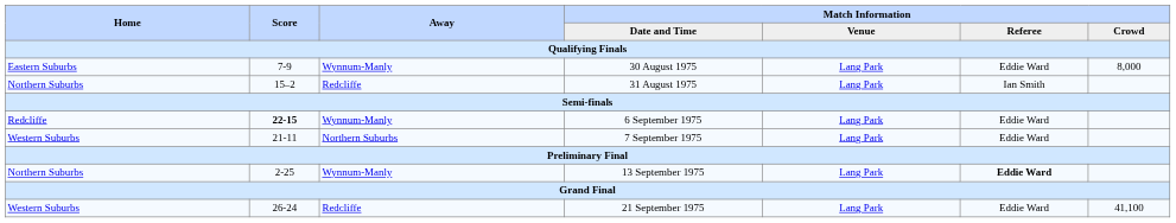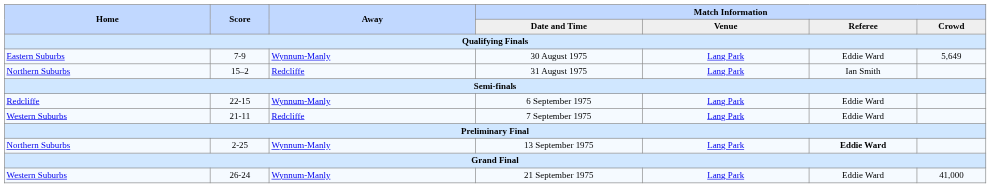 <table border=1 style="border-collapse:collapse; font-size:90%; text-align:center;" cellpadding=3 cellspacing=0 width=100%>
 <tr bgcolor=#C1D8FF>
 <th rowspan=2 width=21%>Home</th>
 <th rowspan=2 width=6%>Score</th>
 <th rowspan=2 width=21%>Away</th>
 <th colspan=6>Match Information</th>
 </tr>
 <tr bgcolor=#EFEFEF>
 <th width=17%>Date and Time</th>
 <th width=17%>Venue</th>
 <th width=11%>Referee</th>
 <th width=7%>Crowd</th>
 </tr>
 <tr bgcolor="#D0E7FF">
 <td colspan=7><strong>Qualifying Finals</strong></td>
 </tr>
 <tr bgcolor=#F5FAFF>
 <td align=left> <a href='#'>Eastern Suburbs</a></td>
 <td>7-9</td>
 <td align=left> <a href='#'>Wynnum-Manly</a></td>
 <td>30 August 1975</td>
 <td><a href='#'>Lang Park</a></td>
 <td>Eddie Ward</td>
-<td>8,000</td>
+<td>5,649</td>
 </tr>
 <tr bgcolor=#F5FAFF>
 <td align=left> <a href='#'>Northern Suburbs</a></td>
 <td>15–2</td>
 <td align=left> <a href='#'>Redcliffe</a></td>
 <td>31 August 1975</td>
 <td><a href='#'>Lang Park</a></td>
 <td>Ian Smith</td>
 <td></td>
 </tr>
 <tr bgcolor="#D0E7FF">
 <td colspan=7><strong>Semi-finals</strong></td>
 </tr>
 <tr bgcolor=#F5FAFF>
 <td align=left> <a href='#'>Redcliffe</a></td>
-<td><strong>22-15</strong></td>
+<td>22-15</td>
 <td align=left> <a href='#'>Wynnum-Manly</a></td>
 <td>6 September 1975</td>
 <td><a href='#'>Lang Park</a></td>
 <td>Eddie Ward</td>
 <td></td>
 </tr>
 <tr bgcolor=#F5FAFF>
 <td align=left> <a href='#'>Western Suburbs</a></td>
 <td>21-11</td>
-<td align=left> <a href='#'>Northern Suburbs</a></td>
+<td align=left> <a href='#'>Redcliffe</a></td>
 <td>7 September 1975</td>
 <td><a href='#'>Lang Park</a></td>
 <td>Eddie Ward</td>
 <td></td>
 </tr>
 <tr bgcolor="#D0E7FF">
 <td colspan=7><strong>Preliminary Final</strong></td>
 </tr>
 <tr bgcolor=#F5FAFF>
 <td align=left> <a href='#'>Northern Suburbs</a></td>
 <td>2-25</td>
 <td align=left> <a href='#'>Wynnum-Manly</a></td>
 <td>13 September 1975</td>
 <td><a href='#'>Lang Park</a></td>
 <td><strong>Eddie Ward</strong></td>
 <td></td>
 </tr>
 <tr bgcolor="#D0E7FF">
 <td colspan=7><strong>Grand Final</strong></td>
 </tr>
 <tr bgcolor=#F5FAFF>
 <td align=left> <a href='#'>Western Suburbs</a></td>
 <td>26-24</td>
-<td align=left> <a href='#'>Redcliffe</a></td>
+<td align=left> <a href='#'>Wynnum-Manly</a></td>
 <td>21 September 1975</td>
 <td><a href='#'>Lang Park</a></td>
 <td>Eddie Ward</td>
-<td>41,100</td>
+<td>41,000</td>
 </tr>
 </table>
